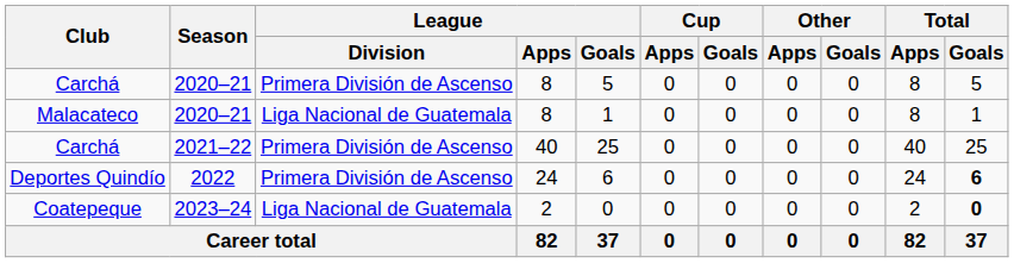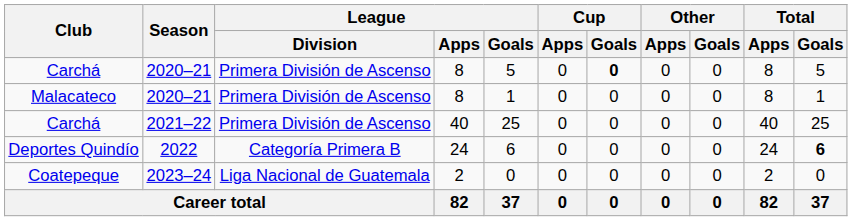 <table class=wikitable style=text-align:center>
 <tr>
 <th rowspan="2">Club</th>
 <th rowspan="2">Season</th>
 <th colspan="3">League</th>
 <th colspan="2">Cup</th>
 <th colspan="2">Other</th>
 <th colspan="2">Total</th>
 </tr>
 <tr>
 <th>Division</th>
 <th>Apps</th>
 <th>Goals</th>
 <th>Apps</th>
 <th>Goals</th>
 <th>Apps</th>
 <th>Goals</th>
 <th>Apps</th>
 <th>Goals</th>
 </tr>
 <tr>
 <td><a href='#'>Carchá</a></td>
 <td><a href='#'>2020–21</a></td>
 <td><a href='#'>Primera División de Ascenso</a></td>
 <td>8</td>
 <td>5</td>
 <td>0</td>
-<td>0</td>
+<td><strong>0</strong></td>
 <td>0</td>
 <td>0</td>
 <td>8</td>
 <td>5</td>
 </tr>
 <tr>
 <td><a href='#'>Malacateco</a></td>
 <td><a href='#'>2020–21</a></td>
-<td><a href='#'>Liga Nacional de Guatemala</a></td>
+<td><a href='#'>Primera División de Ascenso</a></td>
 <td>8</td>
 <td>1</td>
 <td>0</td>
 <td>0</td>
 <td>0</td>
 <td>0</td>
 <td>8</td>
 <td>1</td>
 </tr>
 <tr>
 <td><a href='#'>Carchá</a></td>
 <td><a href='#'>2021–22</a></td>
 <td><a href='#'>Primera División de Ascenso</a></td>
 <td>40</td>
 <td>25</td>
 <td>0</td>
 <td>0</td>
 <td>0</td>
 <td>0</td>
 <td>40</td>
 <td>25</td>
 </tr>
 <tr>
 <td><a href='#'>Deportes Quindío</a></td>
 <td><a href='#'>2022</a></td>
-<td><a href='#'>Primera División de Ascenso</a></td>
+<td><a href='#'>Categoría Primera B</a></td>
 <td>24</td>
 <td>6</td>
 <td>0</td>
 <td>0</td>
 <td>0</td>
 <td>0</td>
 <td>24</td>
 <td><strong>6</strong></td>
 </tr>
 <tr>
 <td><a href='#'>Coatepeque</a></td>
 <td><a href='#'>2023–24</a></td>
 <td><a href='#'>Liga Nacional de Guatemala</a></td>
 <td>2</td>
 <td>0</td>
 <td>0</td>
 <td>0</td>
 <td>0</td>
 <td>0</td>
 <td>2</td>
-<td><strong>0</strong></td>
+<td>0</td>
 </tr>
 <tr>
 <th colspan="3"><strong>Career total</strong></th>
 <th>82</th>
 <th>37</th>
 <th>0</th>
 <th>0</th>
 <th>0</th>
 <th>0</th>
 <th>82</th>
 <th>37</th>
 </tr>
 </table>
